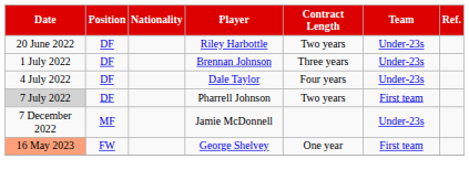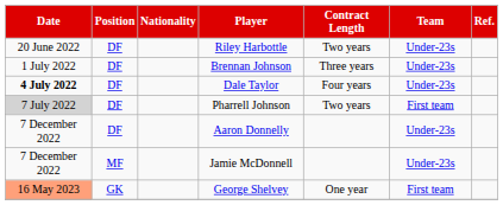 <table class="wikitable"  style="text-align:center; font-size:90%; ">
 <tr>
 <th style="background:#DD0000; color:#FFFFFF; width:120px;">Date</th>
 <th style="background:#DD0000; color:#FFFFFF; width:25px;">Position</th>
 <th style="background:#DD0000; color:#FFFFFF; width:50px;">Nationality</th>
 <th style="background:#DD0000; color:#FFFFFF; width:150px;">Player</th>
 <th style="background:#DD0000; color:#FFFFFF; width:120px;">Contract Length</th>
 <th style="background:#DD0000; color:#FFFFFF; width:120px;">Team</th>
 <th style="background:#DD0000; color:#FFFFFF; width:25px;">Ref.</th>
 </tr>
 <tr>
 <td>20 June 2022</td>
 <td><a href='#'>DF</a></td>
 <td></td>
 <td><a href='#'>Riley Harbottle</a></td>
 <td>Two years</td>
 <td><a href='#'>Under-23s</a></td>
 <td></td>
 </tr>
 <tr>
 <td>1 July 2022</td>
 <td><a href='#'>DF</a></td>
 <td></td>
 <td><a href='#'>Brennan Johnson</a></td>
 <td>Three years</td>
 <td><a href='#'>Under-23s</a></td>
 <td></td>
 </tr>
 <tr>
-<td>4 July 2022</td>
+<td><strong>4 July 2022</strong></td>
 <td><a href='#'>DF</a></td>
 <td></td>
 <td><a href='#'>Dale Taylor</a></td>
 <td>Four years</td>
 <td><a href='#'>Under-23s</a></td>
 <td></td>
 </tr>
 <tr>
 <td style="background: lightgrey;">7 July 2022</td>
 <td><a href='#'>DF</a></td>
 <td></td>
 <td>Pharrell Johnson</td>
 <td>Two years</td>
 <td><a href='#'>First team</a></td>
 <td></td>
 </tr>
 <tr>
 <td>7 December 2022</td>
+<td><a href='#'>DF</a></td>
+<td></td>
+<td><a href='#'>Aaron Donnelly</a></td>
+<td></td>
+<td><a href='#'>Under-23s</a></td>
+<td></td>
+</tr>
+<tr>
+<td>7 December 2022</td>
 <td><a href='#'>MF</a></td>
 <td></td>
 <td>Jamie McDonnell</td>
 <td></td>
 <td><a href='#'>Under-23s</a></td>
 <td></td>
 </tr>
 <tr>
 <td style="background: lightsalmon;">16 May 2023</td>
-<td><a href='#'>FW</a></td>
+<td><a href='#'>GK</a></td>
 <td></td>
 <td><a href='#'>George Shelvey</a></td>
 <td>One year</td>
 <td><a href='#'>First team</a></td>
 <td></td>
 </tr>
 <tr>
 </tr>
 </table>
